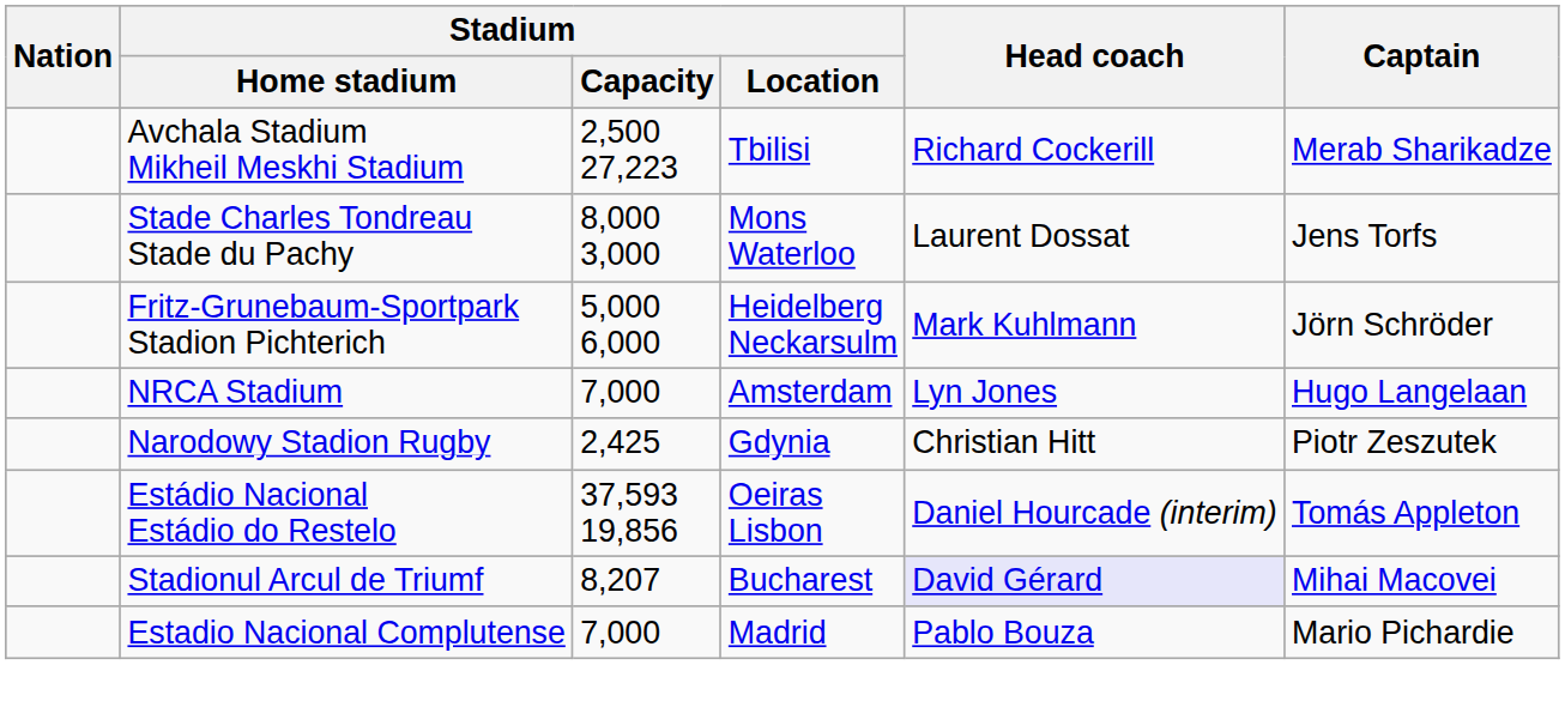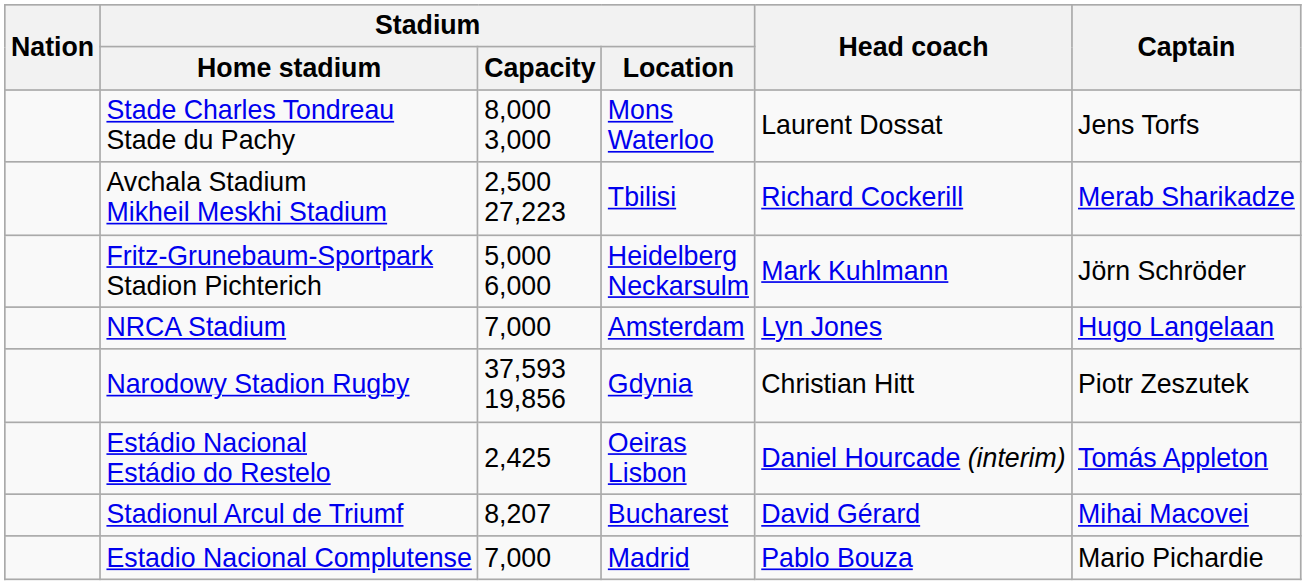 <table class="wikitable">
 <tr>
 <th rowspan="2">Nation</th>
 <th colspan="3">Stadium</th>
 <th rowspan="2">Head coach</th>
 <th rowspan="2">Captain</th>
 </tr>
 <tr>
 <th>Home stadium</th>
 <th>Capacity</th>
 <th>Location</th>
 </tr>
 <tr>
 <td></td>
+<td><a href='#'>Stade Charles Tondreau</a><br>Stade du Pachy</td>
+<td>8,000<br>3,000</td>
+<td><a href='#'>Mons</a><br><a href='#'>Waterloo</a></td>
+<td> Laurent Dossat</td>
+<td>Jens Torfs</td>
+</tr>
+<tr>
+<td></td>
 <td>Avchala Stadium<br><a href='#'>Mikheil Meskhi Stadium</a></td>
 <td>2,500<br>27,223</td>
 <td><a href='#'>Tbilisi</a></td>
 <td> <a href='#'>Richard Cockerill</a></td>
 <td><a href='#'>Merab Sharikadze</a></td>
-</tr>
-<tr>
-<td></td>
-<td><a href='#'>Stade Charles Tondreau</a><br>Stade du Pachy</td>
-<td>8,000<br>3,000</td>
-<td><a href='#'>Mons</a><br><a href='#'>Waterloo</a></td>
-<td> Laurent Dossat</td>
-<td>Jens Torfs</td>
 </tr>
 <tr>
 <td></td>
 <td><a href='#'>Fritz-Grunebaum-Sportpark</a><br>Stadion Pichterich</td>
 <td>5,000<br>6,000</td>
 <td><a href='#'>Heidelberg</a><br><a href='#'>Neckarsulm</a></td>
 <td> <a href='#'>Mark Kuhlmann</a></td>
 <td>Jörn Schröder</td>
 </tr>
 <tr>
 <td></td>
 <td><a href='#'>NRCA Stadium</a></td>
 <td>7,000</td>
 <td><a href='#'>Amsterdam</a></td>
 <td> <a href='#'>Lyn Jones</a></td>
 <td><a href='#'>Hugo Langelaan</a></td>
 </tr>
 <tr>
 <td></td>
 <td><a href='#'>Narodowy Stadion Rugby</a></td>
-<td>2,425</td>
+<td>37,593<br>19,856</td>
 <td><a href='#'>Gdynia</a></td>
 <td> Christian Hitt</td>
 <td>Piotr Zeszutek</td>
 </tr>
 <tr>
 <td></td>
 <td><a href='#'>Estádio Nacional</a><br><a href='#'>Estádio do Restelo</a></td>
-<td>37,593<br>19,856</td>
+<td>2,425</td>
 <td><a href='#'>Oeiras</a><br><a href='#'>Lisbon</a></td>
 <td> <a href='#'>Daniel Hourcade</a> <em>(interim)</em></td>
 <td><a href='#'>Tomás Appleton</a></td>
 </tr>
 <tr>
 <td></td>
 <td><a href='#'>Stadionul Arcul de Triumf</a></td>
 <td>8,207</td>
 <td><a href='#'>Bucharest</a></td>
-<td style="background: lavender;"> <a href='#'>David Gérard</a></td>
+<td> <a href='#'>David Gérard</a></td>
 <td><a href='#'>Mihai Macovei</a></td>
 </tr>
 <tr>
 <td></td>
 <td><a href='#'>Estadio Nacional Complutense</a></td>
 <td>7,000</td>
 <td><a href='#'>Madrid</a></td>
 <td> <a href='#'>Pablo Bouza</a></td>
 <td>Mario Pichardie</td>
 </tr>
 </table>
